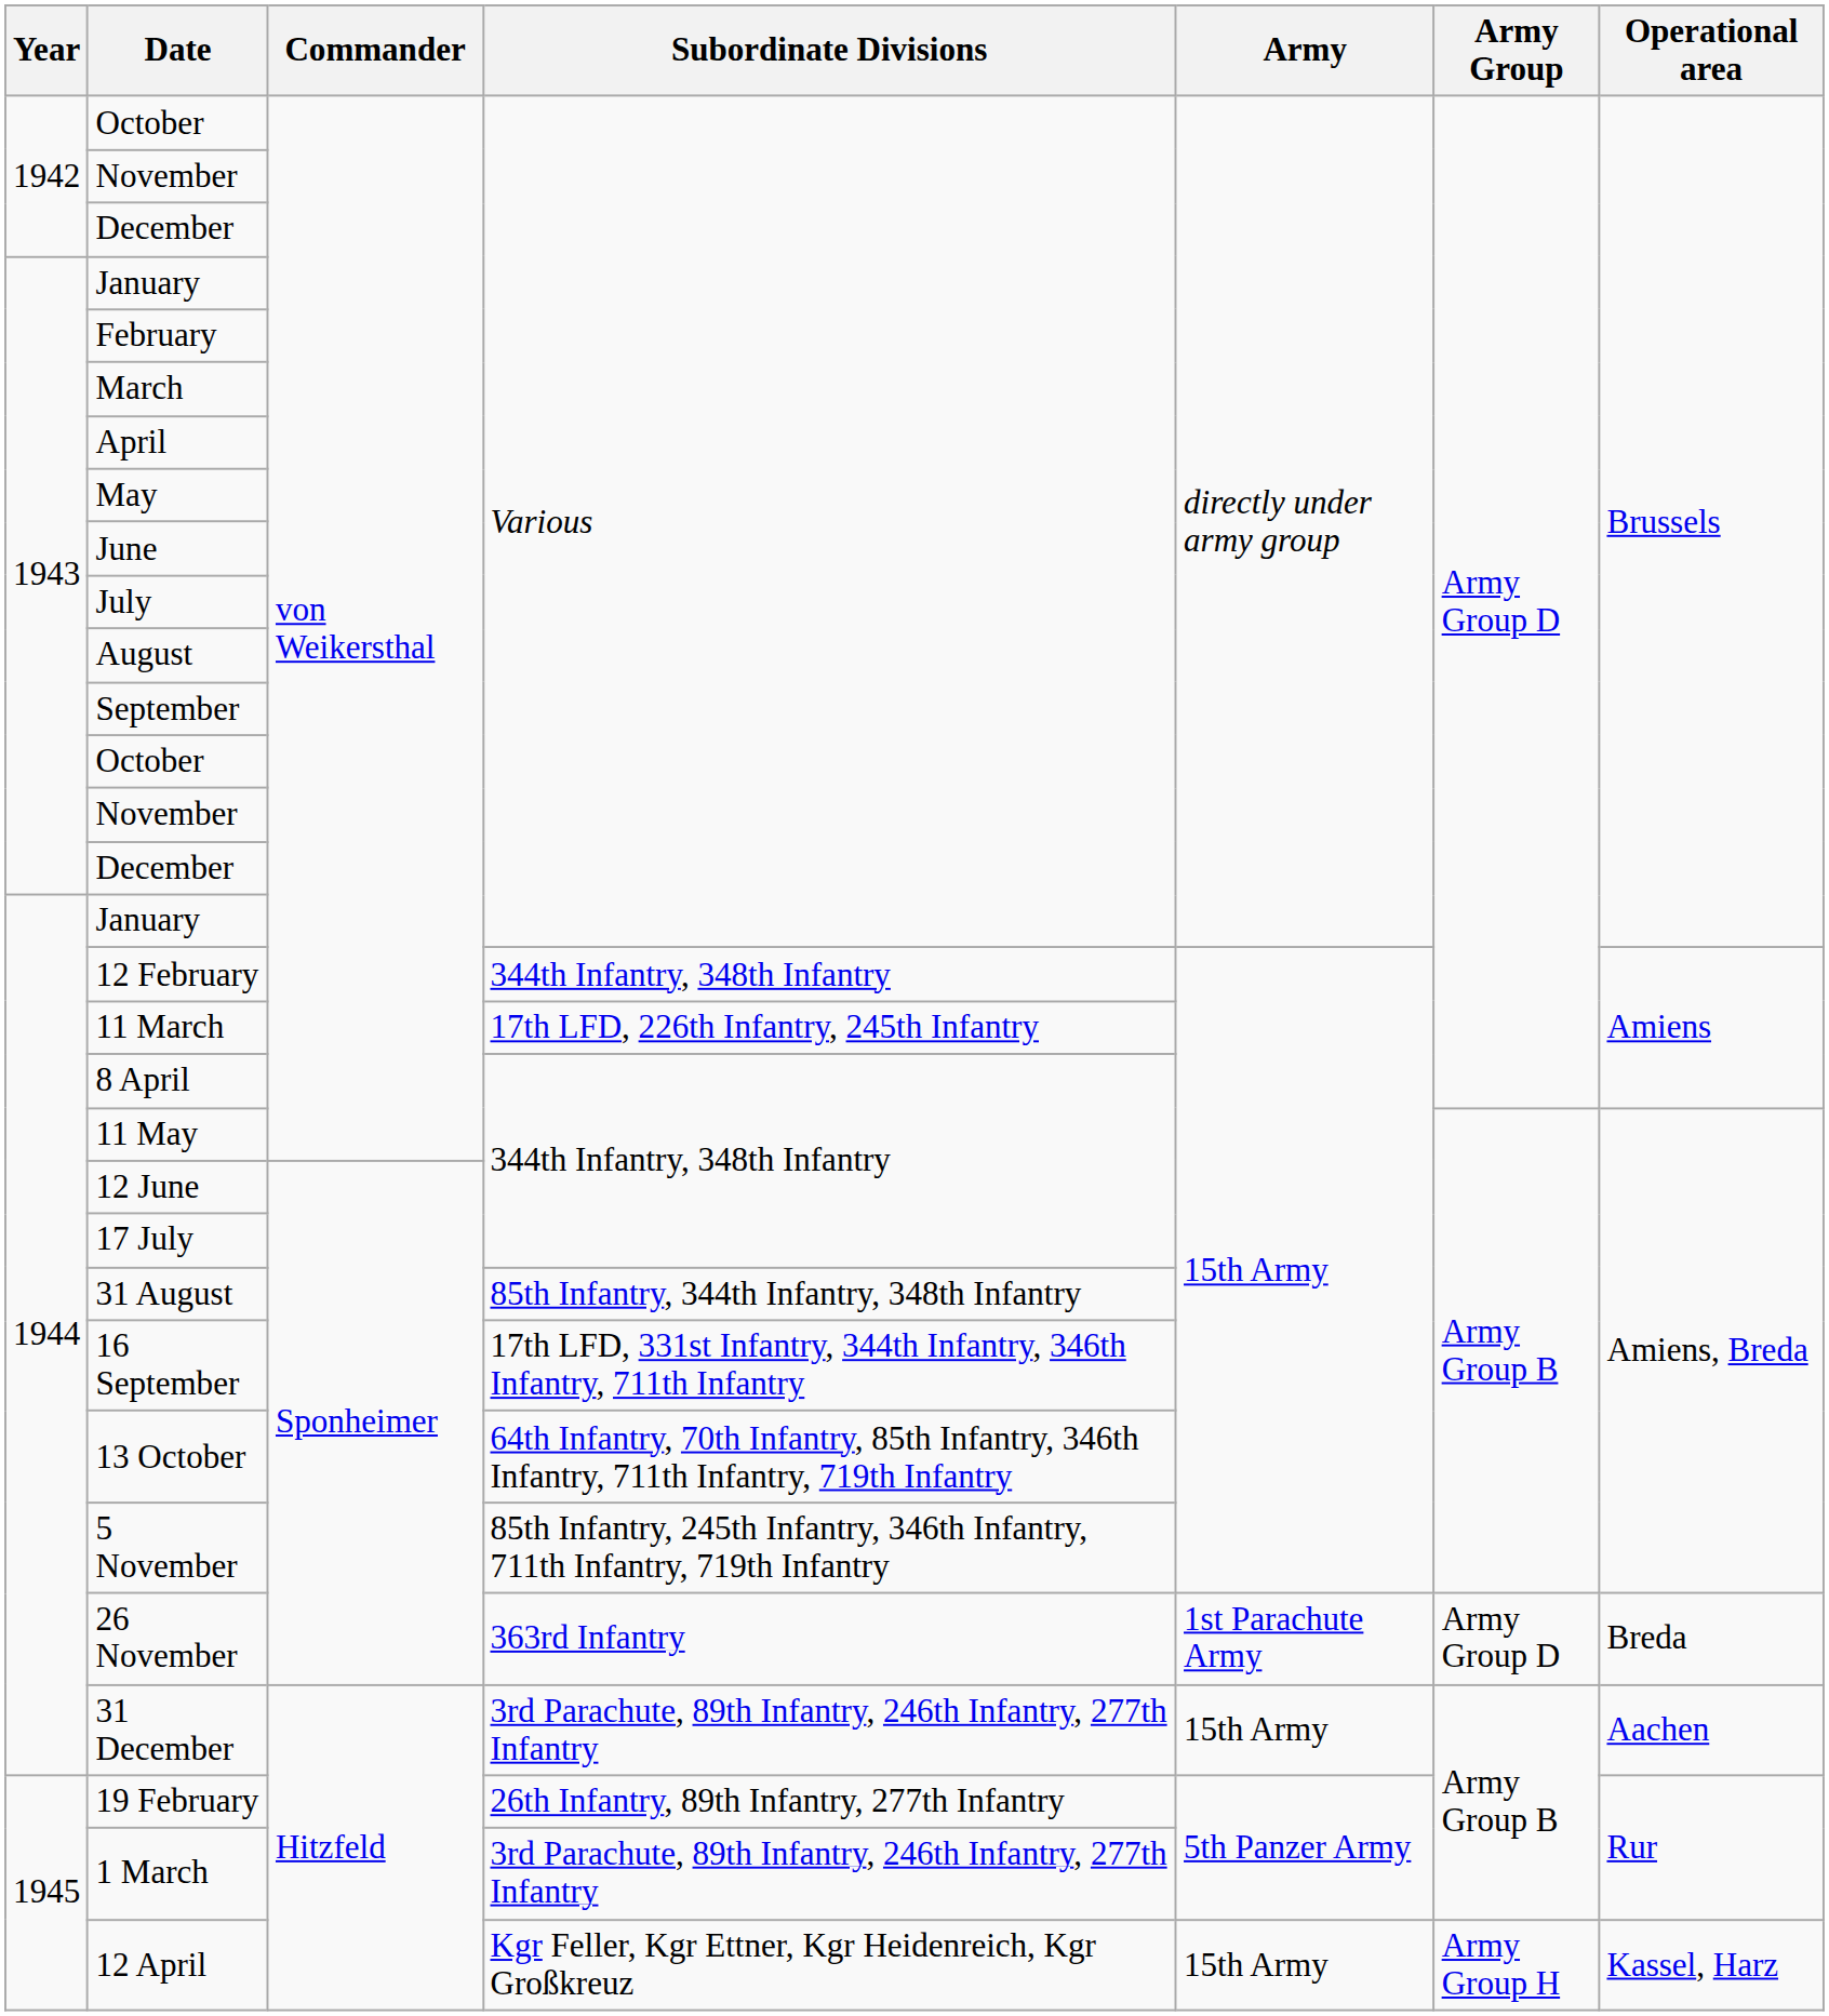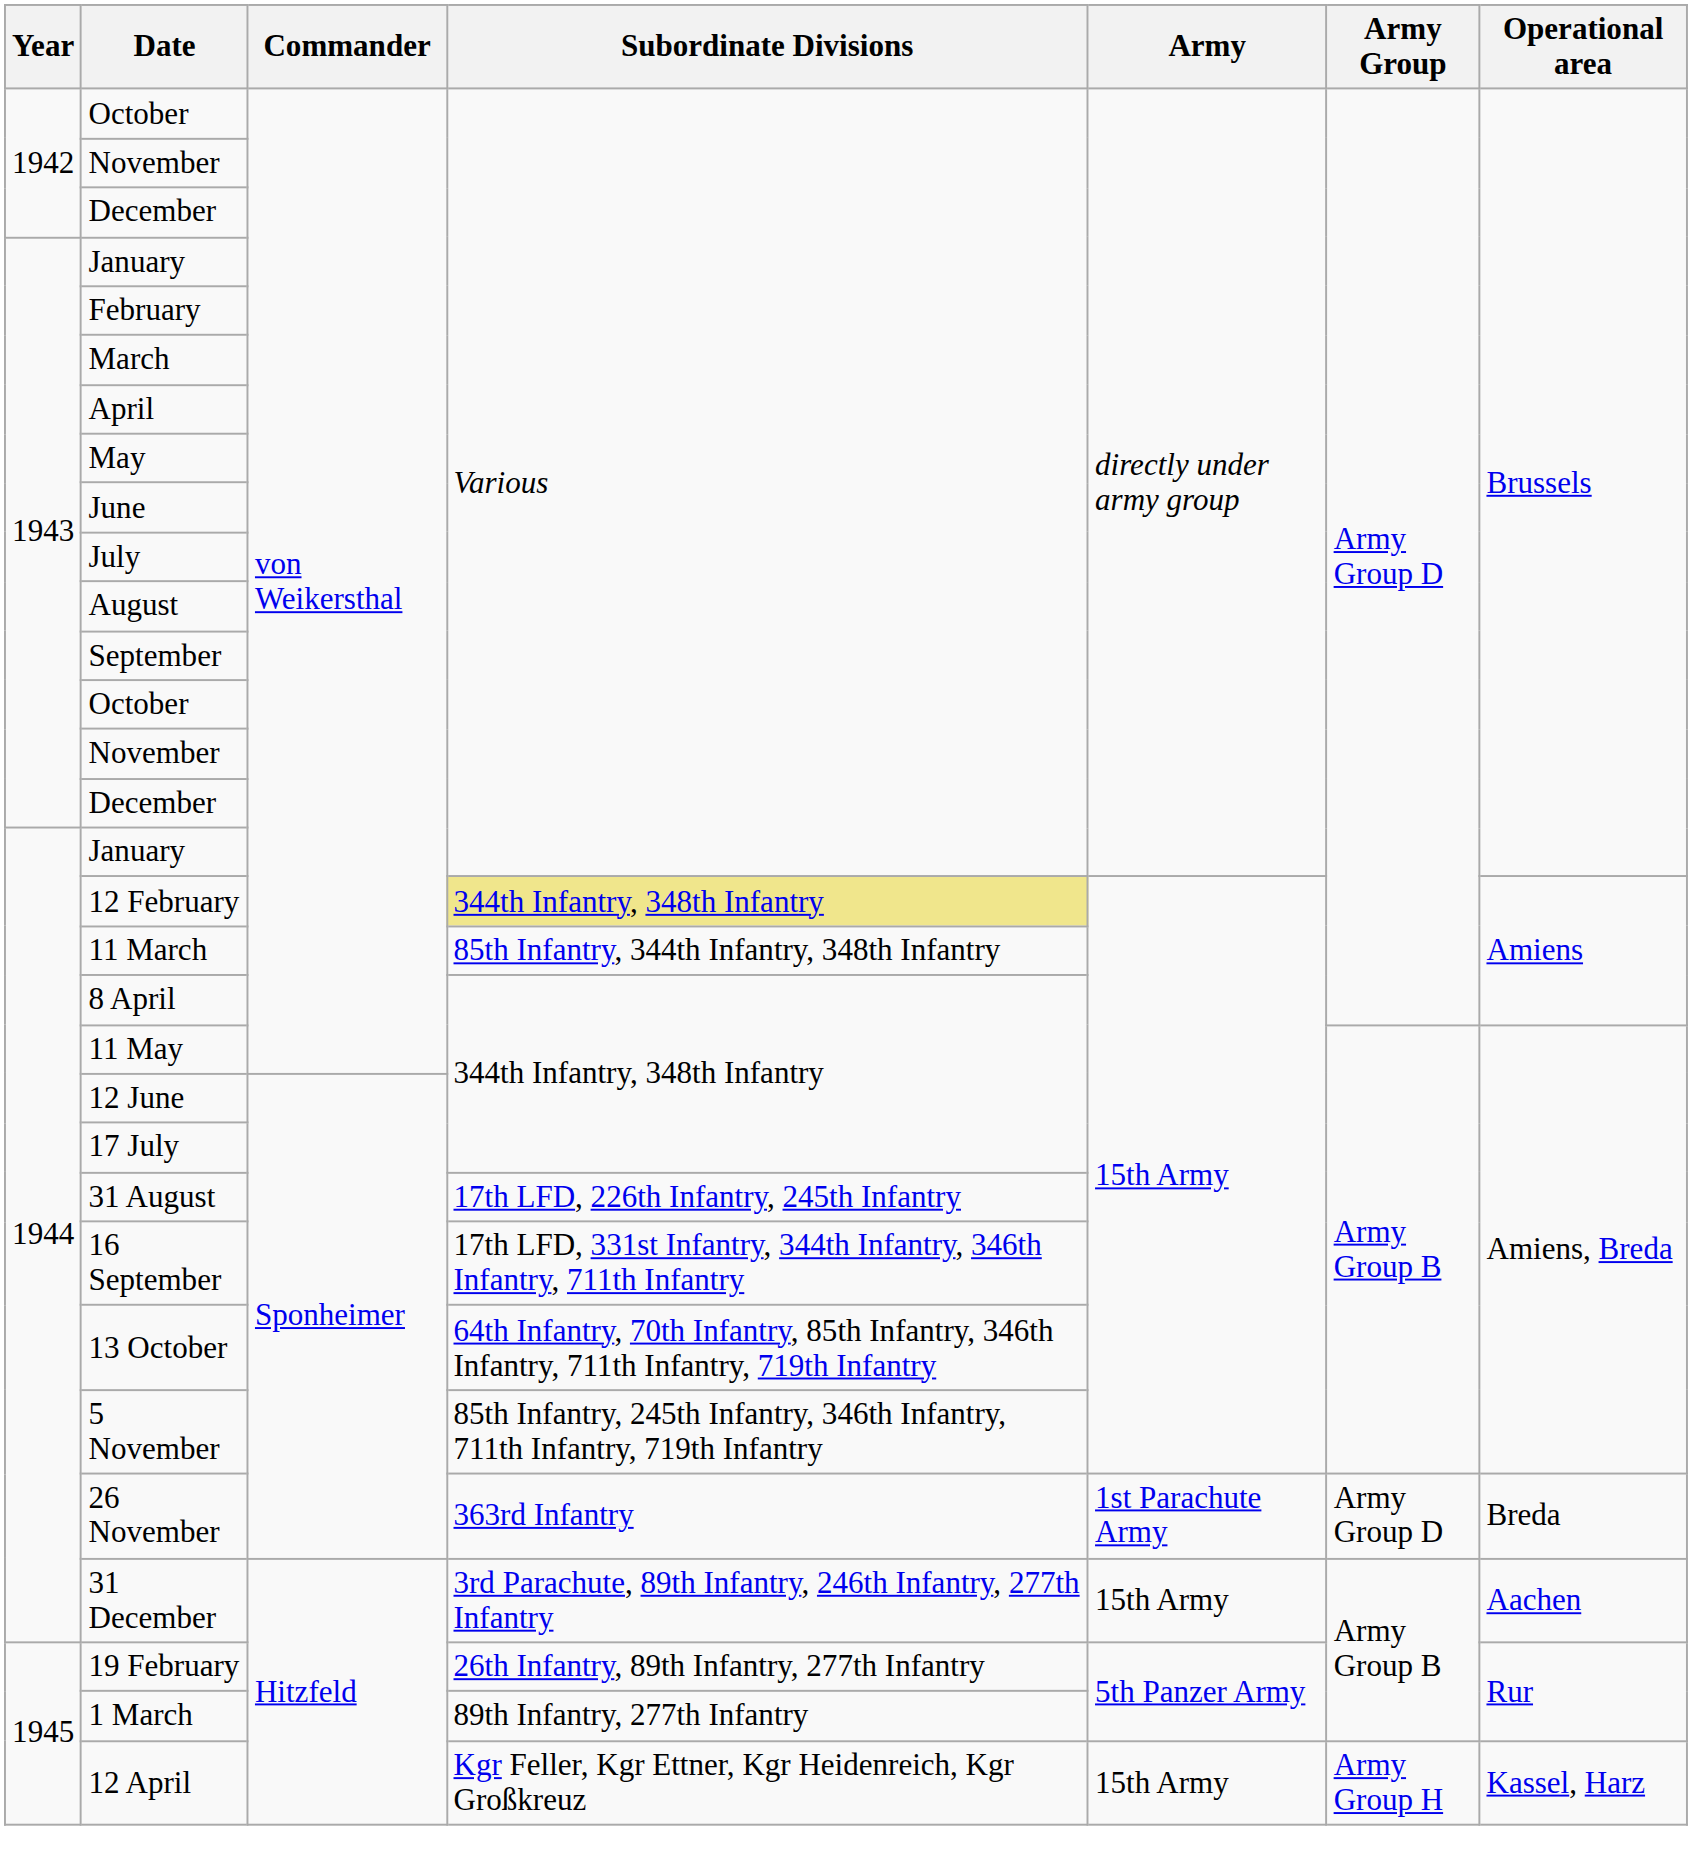 <table class="wikitable">
 <tr>
 <th>Year</th>
 <th>Date</th>
 <th>Commander</th>
 <th>Subordinate Divisions</th>
 <th>Army</th>
 <th>Army Group</th>
 <th>Operational area</th>
 </tr>
 <tr>
 <td rowspan="3">1942</td>
 <td>October</td>
 <td rowspan="20"><a href='#'>von Weikersthal</a></td>
 <td rowspan="16"><em>Various</em></td>
 <td rowspan="16"><em>directly under army group</em></td>
 <td rowspan="19"><a href='#'>Army Group D</a></td>
 <td rowspan="16"><a href='#'>Brussels</a></td>
 </tr>
 <tr>
 <td>November</td>
 </tr>
 <tr>
 <td>December</td>
 </tr>
 <tr>
 <td rowspan="12">1943</td>
 <td>January</td>
 </tr>
 <tr>
 <td>February</td>
 </tr>
 <tr>
 <td>March</td>
 </tr>
 <tr>
 <td>April</td>
 </tr>
 <tr>
 <td>May</td>
 </tr>
 <tr>
 <td>June</td>
 </tr>
 <tr>
 <td>July</td>
 </tr>
 <tr>
 <td>August</td>
 </tr>
 <tr>
 <td>September</td>
 </tr>
 <tr>
 <td>October</td>
 </tr>
 <tr>
 <td>November</td>
 </tr>
 <tr>
 <td>December</td>
 </tr>
 <tr>
 <td rowspan="13">1944</td>
 <td>January</td>
 </tr>
 <tr>
 <td>12 February</td>
-<td><a href='#'>344th Infantry</a>, <a href='#'>348th Infantry</a></td>
+<td style="background: khaki;"><a href='#'>344th Infantry</a>, <a href='#'>348th Infantry</a></td>
 <td rowspan="10"><a href='#'>15th Army</a></td>
 <td rowspan="3"><a href='#'>Amiens</a></td>
 </tr>
 <tr>
 <td>11 March</td>
-<td><a href='#'>17th LFD</a>, <a href='#'>226th Infantry</a>, <a href='#'>245th Infantry</a></td>
+<td><a href='#'>85th Infantry</a>, 344th Infantry, 348th Infantry</td>
 </tr>
 <tr>
 <td>8 April</td>
 <td rowspan="4">344th Infantry, 348th Infantry</td>
 </tr>
 <tr>
 <td>11 May</td>
 <td rowspan="7"><a href='#'>Army Group B</a></td>
 <td rowspan="7">Amiens, <a href='#'>Breda</a></td>
 </tr>
 <tr>
 <td>12 June</td>
 <td rowspan="7"><a href='#'>Sponheimer</a></td>
 </tr>
 <tr>
 <td>17 July</td>
 </tr>
 <tr>
 <td>31 August</td>
-<td><a href='#'>85th Infantry</a>, 344th Infantry, 348th Infantry</td>
+<td><a href='#'>17th LFD</a>, <a href='#'>226th Infantry</a>, <a href='#'>245th Infantry</a></td>
 </tr>
 <tr>
 <td>16 September</td>
 <td>17th LFD, <a href='#'>331st Infantry</a>, <a href='#'>344th Infantry</a>, <a href='#'>346th Infantry</a>, <a href='#'>711th Infantry</a></td>
 </tr>
 <tr>
 <td>13 October</td>
 <td><a href='#'>64th Infantry</a>, <a href='#'>70th Infantry</a>, 85th Infantry, 346th Infantry, 711th Infantry, <a href='#'>719th Infantry</a></td>
 </tr>
 <tr>
 <td>5 November</td>
 <td>85th Infantry, 245th Infantry, 346th Infantry, 711th Infantry, 719th Infantry</td>
 </tr>
 <tr>
 <td>26 November</td>
 <td><a href='#'>363rd Infantry</a></td>
 <td><a href='#'>1st Parachute Army</a></td>
 <td>Army Group D</td>
 <td>Breda</td>
 </tr>
 <tr>
 <td>31 December</td>
 <td rowspan="4"><a href='#'>Hitzfeld</a></td>
 <td><a href='#'>3rd Parachute</a>, <a href='#'>89th Infantry</a>, <a href='#'>246th Infantry</a>, <a href='#'>277th Infantry</a></td>
 <td>15th Army</td>
 <td rowspan="3">Army Group B</td>
 <td><a href='#'>Aachen</a></td>
 </tr>
 <tr>
 <td rowspan="3">1945</td>
 <td>19 February</td>
 <td><a href='#'>26th Infantry</a>, 89th Infantry, 277th Infantry</td>
 <td rowspan="2"><a href='#'>5th Panzer Army</a></td>
 <td rowspan="2"><a href='#'>Rur</a></td>
 </tr>
 <tr>
 <td>1 March</td>
-<td><a href='#'>3rd Parachute</a>, <a href='#'>89th Infantry</a>, <a href='#'>246th Infantry</a>, <a href='#'>277th Infantry</a></td>
+<td>89th Infantry, 277th Infantry</td>
 </tr>
 <tr>
 <td>12 April</td>
 <td><a href='#'>Kgr</a> Feller, Kgr Ettner, Kgr Heidenreich, Kgr Großkreuz</td>
 <td>15th Army</td>
 <td><a href='#'>Army Group H</a></td>
 <td><a href='#'>Kassel</a>, <a href='#'>Harz</a></td>
 </tr>
 </table>
